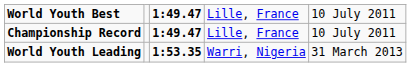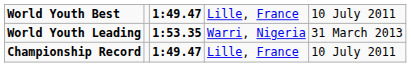 <table class="wikitable">
 <tr>
 <td><strong>World Youth Best</strong></td>
-<td></td>
-<td><strong>1:49.47</strong></td>
-<td><a href='#'>Lille</a>, <a href='#'>France</a></td>
-<td>10 July 2011</td>
-</tr>
-<tr>
-<td><strong>Championship Record</strong></td>
 <td></td>
 <td><strong>1:49.47</strong></td>
 <td><a href='#'>Lille</a>, <a href='#'>France</a></td>
 <td>10 July 2011</td>
 </tr>
 <tr>
 <td><strong>World Youth Leading</strong></td>
 <td></td>
 <td><strong>1:53.35</strong></td>
 <td><a href='#'>Warri</a>, <a href='#'>Nigeria</a></td>
 <td>31 March 2013</td>
 </tr>
+<tr>
+<td><strong>Championship Record</strong></td>
+<td></td>
+<td><strong>1:49.47</strong></td>
+<td><a href='#'>Lille</a>, <a href='#'>France</a></td>
+<td>10 July 2011</td>
+</tr>
 </table>
